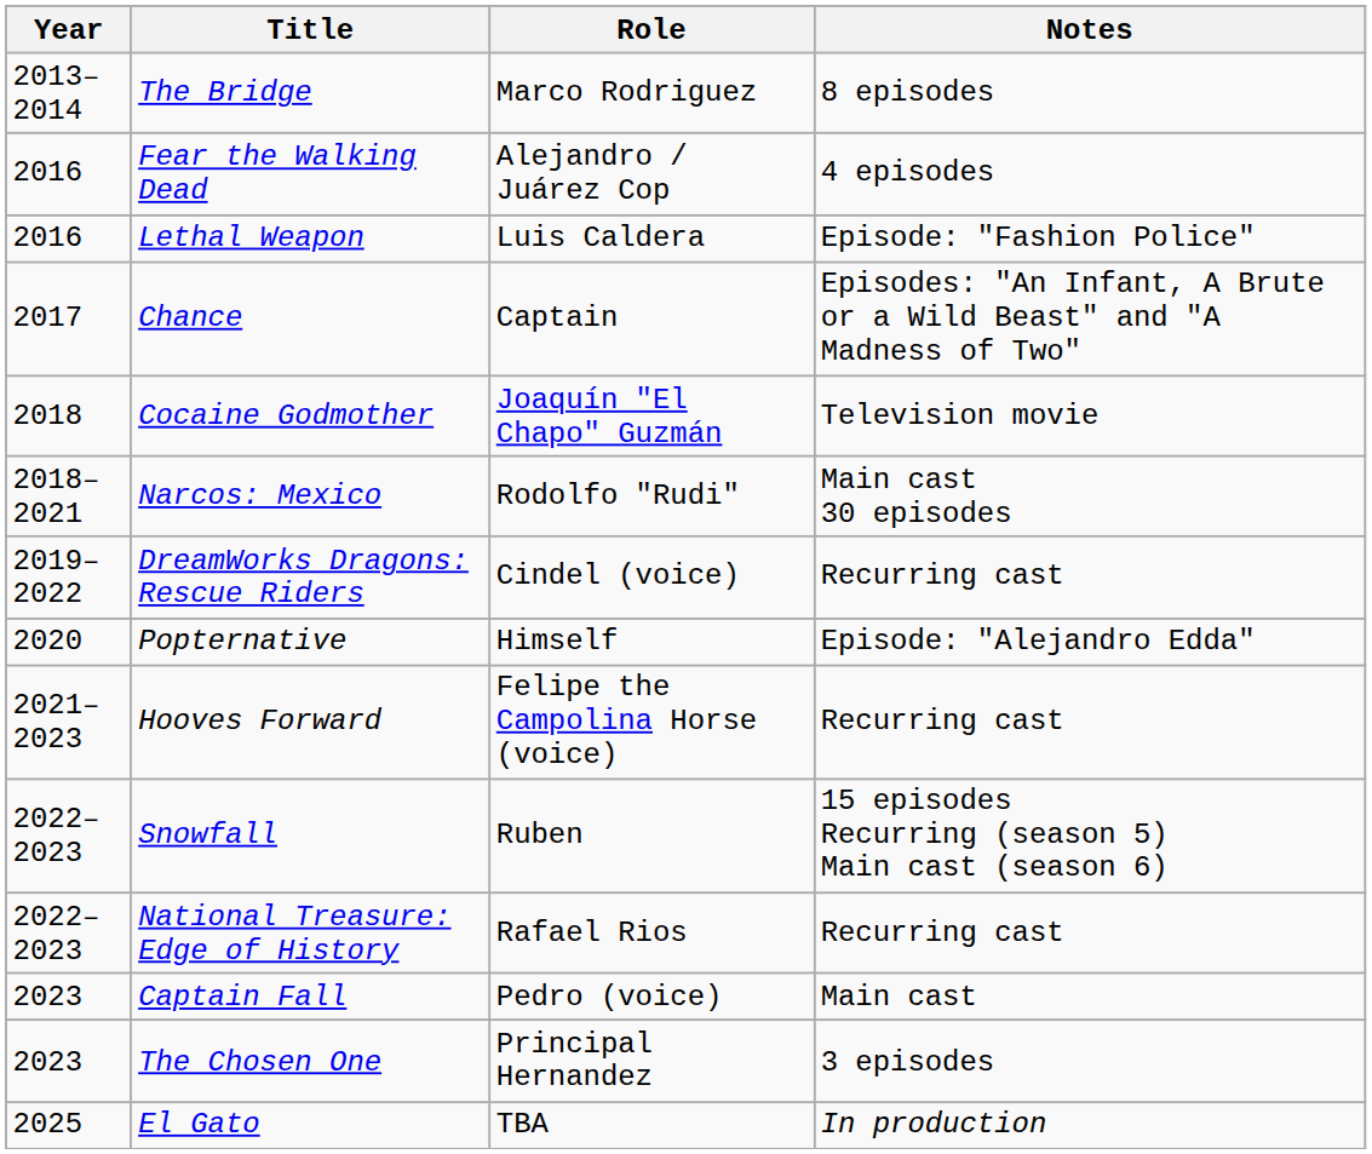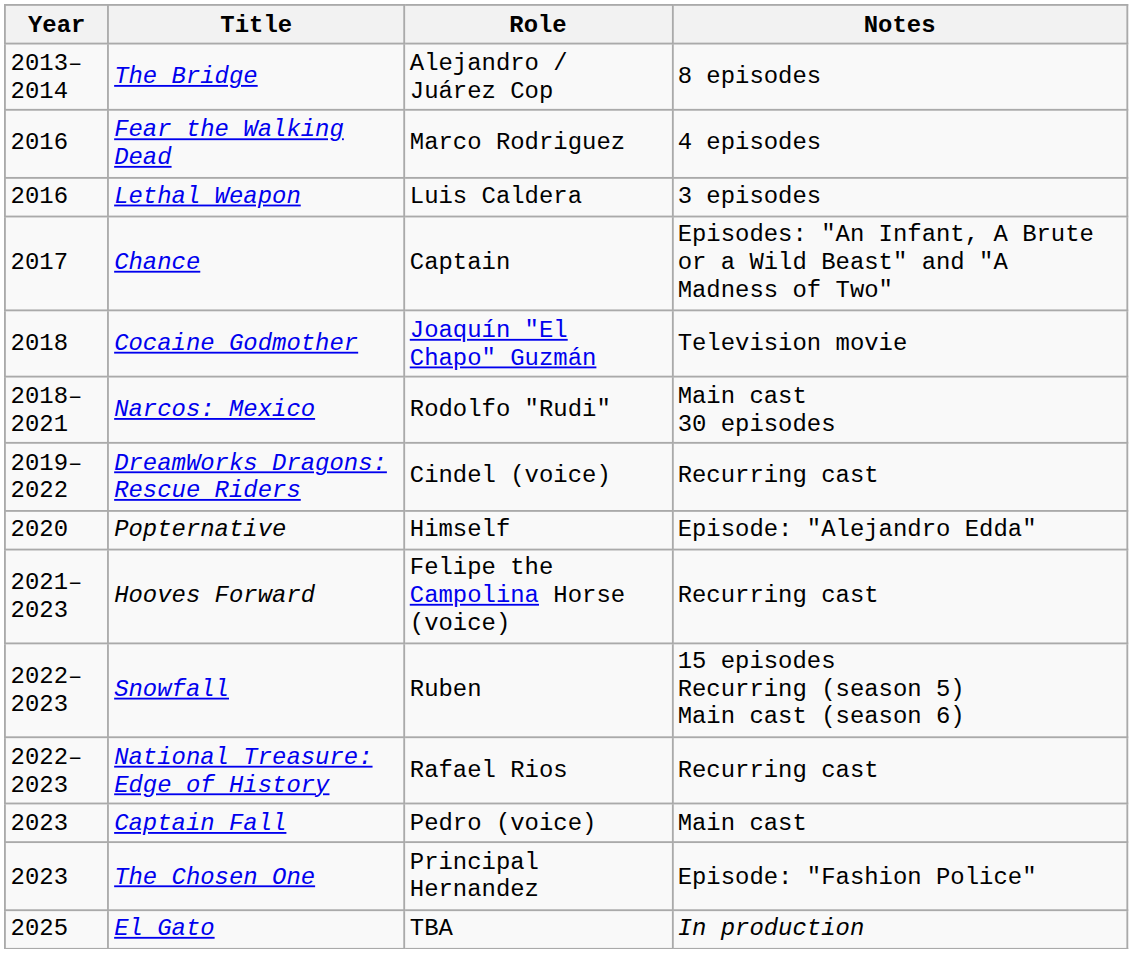 <table class="wikitable sortable">
 <tr>
 <th>Year</th>
 <th>Title</th>
 <th>Role</th>
 <th>Notes</th>
 </tr>
 <tr>
 <td>2013–2014</td>
 <td><em><a href='#'>The Bridge</a></em></td>
-<td>Marco Rodriguez</td>
+<td>Alejandro / Juárez Cop</td>
 <td>8 episodes</td>
 </tr>
 <tr>
 <td>2016</td>
 <td><em><a href='#'>Fear the Walking Dead</a></em></td>
-<td>Alejandro / Juárez Cop</td>
+<td>Marco Rodriguez</td>
 <td>4 episodes</td>
 </tr>
 <tr>
 <td>2016</td>
 <td><em><a href='#'>Lethal Weapon</a></em></td>
 <td>Luis Caldera</td>
-<td>Episode: "Fashion Police"</td>
+<td>3 episodes</td>
 </tr>
 <tr>
 <td>2017</td>
 <td><em><a href='#'>Chance</a></em></td>
 <td>Captain</td>
 <td>Episodes: "An Infant, A Brute or a Wild Beast" and "A Madness of Two"</td>
 </tr>
 <tr>
 <td>2018</td>
 <td><em><a href='#'>Cocaine Godmother</a></em></td>
 <td><a href='#'>Joaquín "El Chapo" Guzmán</a></td>
 <td>Television movie</td>
 </tr>
 <tr>
 <td>2018–2021</td>
 <td><em><a href='#'>Narcos: Mexico</a></em></td>
 <td>Rodolfo "Rudi"</td>
 <td>Main cast<br>30 episodes</td>
 </tr>
 <tr>
 <td>2019–2022</td>
 <td><em><a href='#'>DreamWorks Dragons: Rescue Riders</a></em></td>
 <td>Cindel (voice)</td>
 <td>Recurring cast</td>
 </tr>
 <tr>
 <td>2020</td>
 <td><em>Popternative</em></td>
 <td>Himself</td>
 <td>Episode: "Alejandro Edda"</td>
 </tr>
 <tr>
 <td>2021–2023</td>
 <td><em>Hooves Forward</em></td>
 <td>Felipe the <a href='#'>Campolina</a> Horse (voice)</td>
 <td>Recurring cast</td>
 </tr>
 <tr>
 <td>2022–2023</td>
 <td><em><a href='#'>Snowfall</a></em></td>
 <td>Ruben</td>
 <td>15 episodes<br>Recurring (season 5)<br>Main cast (season 6)</td>
 </tr>
 <tr>
 <td>2022–2023</td>
 <td><em><a href='#'>National Treasure: Edge of History</a></em></td>
 <td>Rafael Rios</td>
 <td>Recurring cast</td>
 </tr>
 <tr>
 <td>2023</td>
 <td><em><a href='#'>Captain Fall</a></em></td>
 <td>Pedro (voice)</td>
 <td>Main cast </td>
 </tr>
 <tr>
 <td>2023</td>
 <td><em><a href='#'>The Chosen One</a></em></td>
 <td>Principal Hernandez</td>
-<td>3 episodes</td>
+<td>Episode: "Fashion Police"</td>
 </tr>
 <tr>
 <td>2025</td>
 <td><em><a href='#'>El Gato</a></em></td>
 <td>TBA</td>
 <td><em>In production</em></td>
 </tr>
 </table>
